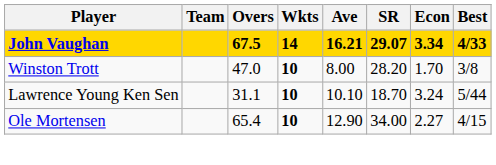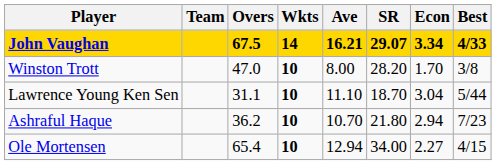 <table class="wikitable">
 <tr>
 <th>Player</th>
 <th>Team</th>
 <th>Overs</th>
 <th>Wkts</th>
 <th>Ave</th>
 <th>SR</th>
 <th>Econ</th>
 <th>Best</th>
 </tr>
 <tr style="background:gold">
 <td><strong><a href='#'>John Vaughan</a></strong></td>
 <td><strong></strong></td>
 <td><strong>67.5</strong></td>
 <td><strong>14</strong></td>
 <td><strong>16.21</strong></td>
 <td><strong>29.07</strong></td>
 <td><strong>3.34</strong></td>
 <td><strong>4/33</strong></td>
 </tr>
 <tr>
 <td><a href='#'>Winston Trott</a></td>
 <td></td>
 <td>47.0</td>
 <td><strong>10</strong></td>
 <td>8.00</td>
 <td>28.20</td>
 <td>1.70</td>
 <td>3/8</td>
 </tr>
 <tr>
 <td>Lawrence Young Ken Sen</td>
 <td></td>
 <td>31.1</td>
 <td><strong>10</strong></td>
-<td>10.10</td>
+<td>11.10</td>
 <td>18.70</td>
-<td>3.24</td>
+<td>3.04</td>
 <td>5/44</td>
+</tr>
+<tr>
+<td><a href='#'>Ashraful Haque</a></td>
+<td></td>
+<td>36.2</td>
+<td><strong>10</strong></td>
+<td>10.70</td>
+<td>21.80</td>
+<td>2.94</td>
+<td>7/23</td>
 </tr>
 <tr>
 <td><a href='#'>Ole Mortensen</a></td>
 <td></td>
 <td>65.4</td>
 <td><strong>10</strong></td>
-<td>12.90</td>
+<td>12.94</td>
 <td>34.00</td>
 <td>2.27</td>
 <td>4/15</td>
 </tr>
 </table>
